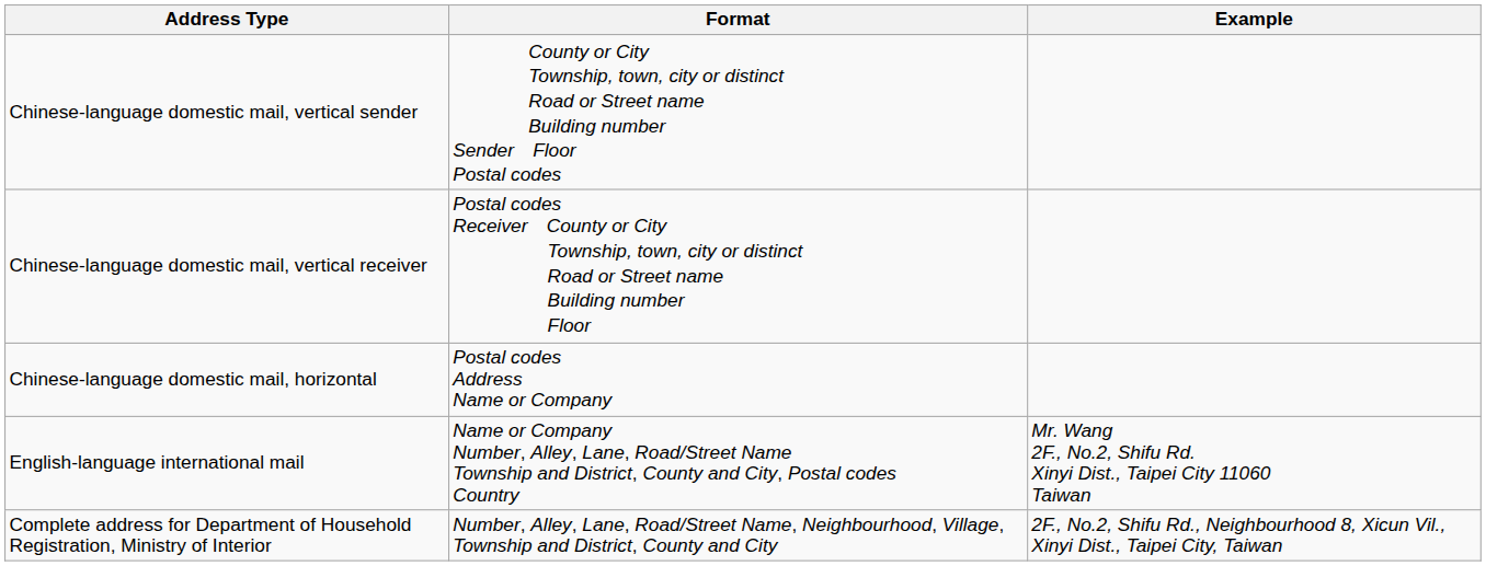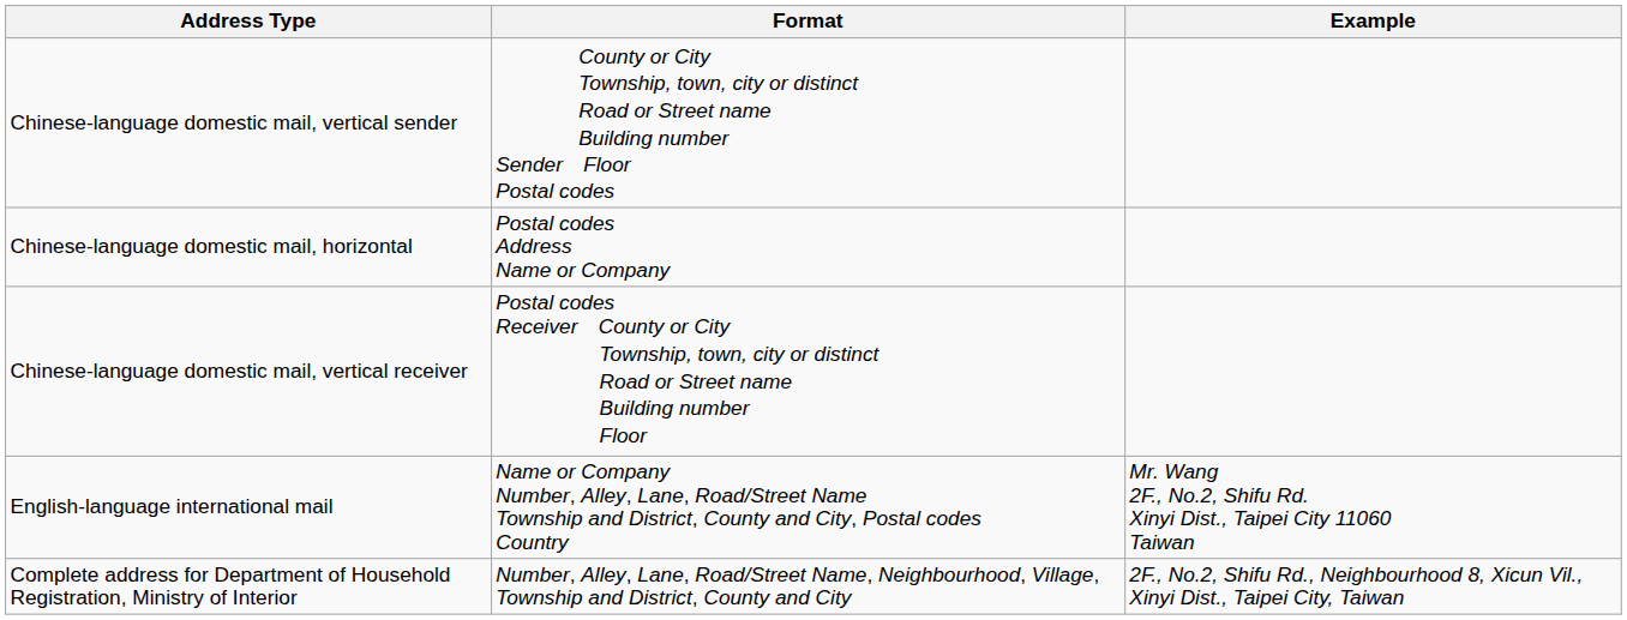 <table class="wikitable">
 <tr>
 <th>Address Type</th>
 <th>Format</th>
 <th>Example</th>
 </tr>
 <tr>
 <td>Chinese-language domestic mail, vertical sender</td>
 <td><em>　　　　County or City</em><br><em>　　　　Township, town, city or distinct</em><br><em>　　　　Road or Street name</em><br><em>　　　　Building number</em><br><em>Sender　Floor</em><br><em>Postal codes</em></td>
 <td>　　</td>
 </tr>
 <tr>
-<td>Chinese-language domestic mail, vertical receiver</td>
-<td><em>Postal codes</em><br><em>Receiver　County or City</em><br><em>　　　　　Township, town, city or distinct</em><br><em>　　　　　Road or Street name</em><br><em>　　　　　Building number</em><br><em>　　　　　Floor</em></td>
+<td>Chinese-language domestic mail, horizontal</td>
+<td><em>Postal codes</em><br><em>Address</em><br><em>Name or Company</em></td>
 <td></td>
 </tr>
 <tr>
-<td>Chinese-language domestic mail, horizontal</td>
-<td><em>Postal codes</em><br><em>Address</em><br><em>Name or Company</em></td>
+<td>Chinese-language domestic mail, vertical receiver</td>
+<td><em>Postal codes</em><br><em>Receiver　County or City</em><br><em>　　　　　Township, town, city or distinct</em><br><em>　　　　　Road or Street name</em><br><em>　　　　　Building number</em><br><em>　　　　　Floor</em></td>
 <td></td>
 </tr>
 <tr>
 <td>English-language international mail</td>
 <td><em>Name or Company</em><br><em>Number</em>, <em>Alley</em>, <em>Lane</em>, <em>Road/Street Name</em><br><em>Township and District</em>, <em>County and City</em>, <em>Postal codes</em><br><em>Country</em></td>
 <td><em>Mr. Wang</em><br><em>2F., No.2, Shifu Rd.</em><br><em>Xinyi Dist., Taipei City 11060</em><br><em>Taiwan</em></td>
 </tr>
 <tr>
 <td>Complete address for Department of Household Registration, Ministry of Interior</td>
 <td><em>Number</em>, <em>Alley</em>, <em>Lane</em>, <em>Road/Street Name</em>, <em>Neighbourhood</em>, <em>Village</em>, <em>Township and District</em>, <em>County and City</em></td>
 <td><em>2F., No.2, Shifu Rd., Neighbourhood 8, Xicun Vil., Xinyi Dist., Taipei City, Taiwan</em></td>
 </tr>
 </table>
